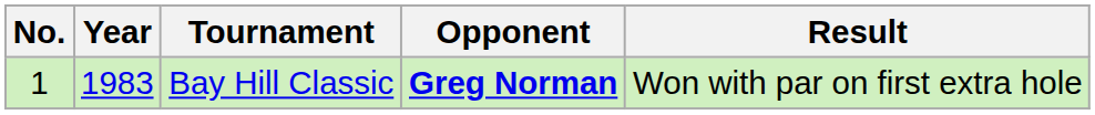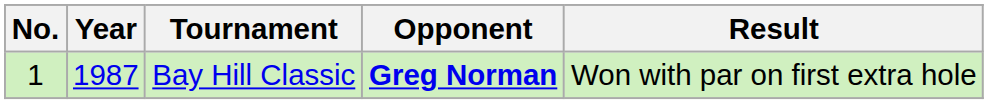 <table class="wikitable" style="font-size:95%;">
 <tr>
 <th>No.</th>
 <th>Year</th>
 <th>Tournament</th>
 <th>Opponent</th>
 <th>Result</th>
 </tr>
 <tr style="background:#D0F0C0;">
 <td align=center>1</td>
-<td><a href='#'>1983</a></td>
+<td><a href='#'>1987</a></td>
 <td><a href='#'>Bay Hill Classic</a></td>
 <td><strong> <a href='#'>Greg Norman</a></strong></td>
 <td>Won with par on first extra hole</td>
 </tr>
 </table>
